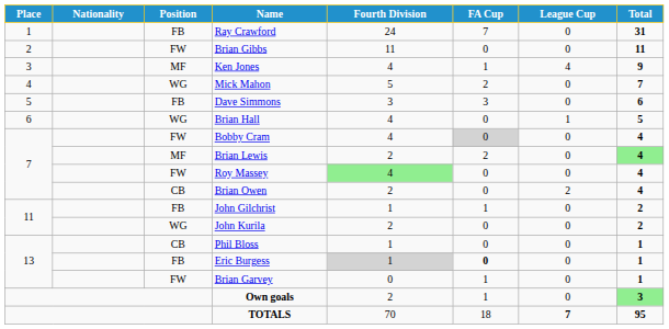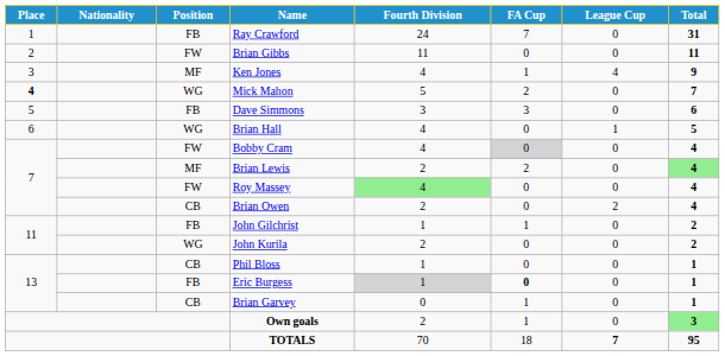 <table class="wikitable" style="text-align:center; font-size:90%; width:100%;">
 <tr>
 <th style="background:#2191CC; color:white; border:1px solid #F7C408; text-align:center;">Place</th>
 <th style="background:#2191CC; color:white; border:1px solid #F7C408; text-align:center;">Nationality</th>
 <th style="background:#2191CC; color:white; border:1px solid #F7C408; text-align:center;">Position</th>
 <th style="background:#2191CC; color:white; border:1px solid #F7C408; text-align:center;">Name</th>
 <th style="background:#2191CC; color:white; border:1px solid #F7C408; text-align:center;">Fourth Division</th>
 <th style="background:#2191CC; color:white; border:1px solid #F7C408; text-align:center;">FA Cup</th>
 <th style="background:#2191CC; color:white; border:1px solid #F7C408; text-align:center;">League Cup</th>
 <th style="background:#2191CC; color:white; border:1px solid #F7C408; text-align:center;">Total</th>
 </tr>
 <tr>
 <td>1</td>
 <td></td>
 <td>FB</td>
 <td align="left"><a href='#'>Ray Crawford</a></td>
 <td>24</td>
 <td>7</td>
 <td>0</td>
 <td><strong>31</strong></td>
 </tr>
 <tr>
 <td>2</td>
 <td></td>
 <td>FW</td>
 <td align="left"><a href='#'>Brian Gibbs</a></td>
 <td>11</td>
 <td>0</td>
 <td>0</td>
 <td><strong>11</strong></td>
 </tr>
 <tr>
 <td>3</td>
 <td></td>
 <td>MF</td>
 <td align="left"><a href='#'>Ken Jones</a></td>
 <td>4</td>
 <td>1</td>
 <td>4</td>
 <td><strong>9</strong></td>
 </tr>
 <tr>
-<td>4</td>
+<td><strong>4</strong></td>
 <td></td>
 <td>WG</td>
 <td align="left"><a href='#'>Mick Mahon</a></td>
 <td>5</td>
 <td>2</td>
 <td>0</td>
 <td><strong>7</strong></td>
 </tr>
 <tr>
 <td>5</td>
 <td></td>
 <td>FB</td>
 <td align="left"><a href='#'>Dave Simmons</a></td>
 <td>3</td>
 <td>3</td>
 <td>0</td>
 <td><strong>6</strong></td>
 </tr>
 <tr>
 <td>6</td>
 <td></td>
 <td>WG</td>
 <td align="left"><a href='#'>Brian Hall</a></td>
 <td>4</td>
 <td>0</td>
 <td>1</td>
 <td><strong>5</strong></td>
 </tr>
 <tr>
 <td rowspan="4">7</td>
 <td></td>
 <td>FW</td>
 <td align="left"><a href='#'>Bobby Cram</a></td>
 <td>4</td>
 <td style="background: lightgrey;">0</td>
 <td>0</td>
 <td><strong>4</strong></td>
 </tr>
 <tr>
 <td></td>
 <td>MF</td>
 <td align="left"><a href='#'>Brian Lewis</a></td>
 <td>2</td>
 <td>2</td>
 <td>0</td>
 <td style="background: lightgreen;"><strong>4</strong></td>
 </tr>
 <tr>
 <td></td>
 <td>FW</td>
 <td align="left"><a href='#'>Roy Massey</a></td>
 <td style="background: lightgreen;">4</td>
 <td>0</td>
 <td>0</td>
 <td><strong>4</strong></td>
 </tr>
 <tr>
 <td></td>
 <td>CB</td>
 <td align="left"><a href='#'>Brian Owen</a></td>
 <td>2</td>
 <td>0</td>
 <td>2</td>
 <td><strong>4</strong></td>
 </tr>
 <tr>
 <td rowspan="2">11</td>
 <td></td>
 <td>FB</td>
 <td align="left"><a href='#'>John Gilchrist</a></td>
 <td>1</td>
 <td>1</td>
 <td>0</td>
 <td><strong>2</strong></td>
 </tr>
 <tr>
 <td></td>
 <td>WG</td>
 <td align="left"><a href='#'>John Kurila</a></td>
 <td>2</td>
 <td>0</td>
 <td>0</td>
 <td><strong>2</strong></td>
 </tr>
 <tr>
 <td rowspan="3">13</td>
 <td></td>
 <td>CB</td>
 <td align="left"><a href='#'>Phil Bloss</a></td>
 <td>1</td>
 <td>0</td>
 <td>0</td>
 <td><strong>1</strong></td>
 </tr>
 <tr>
 <td></td>
 <td>FB</td>
 <td align="left"><a href='#'>Eric Burgess</a></td>
 <td style="background: lightgrey;">1</td>
 <td><strong>0</strong></td>
 <td>0</td>
 <td><strong>1</strong></td>
 </tr>
 <tr>
 <td></td>
-<td>FW</td>
+<td>CB</td>
 <td align="left"><a href='#'>Brian Garvey</a></td>
 <td>0</td>
 <td>1</td>
 <td>0</td>
 <td><strong>1</strong></td>
 </tr>
 <tr>
 <td colspan="3"></td>
 <td><strong>Own goals</strong></td>
 <td>2</td>
 <td>1</td>
 <td>0</td>
 <td style="background: lightgreen;"><strong>3</strong></td>
 </tr>
 <tr>
 <td colspan="3"></td>
 <td><strong>TOTALS</strong></td>
 <td>70</td>
 <td>18</td>
 <td><strong>7</strong></td>
 <td><strong>95</strong></td>
 </tr>
 </table>
